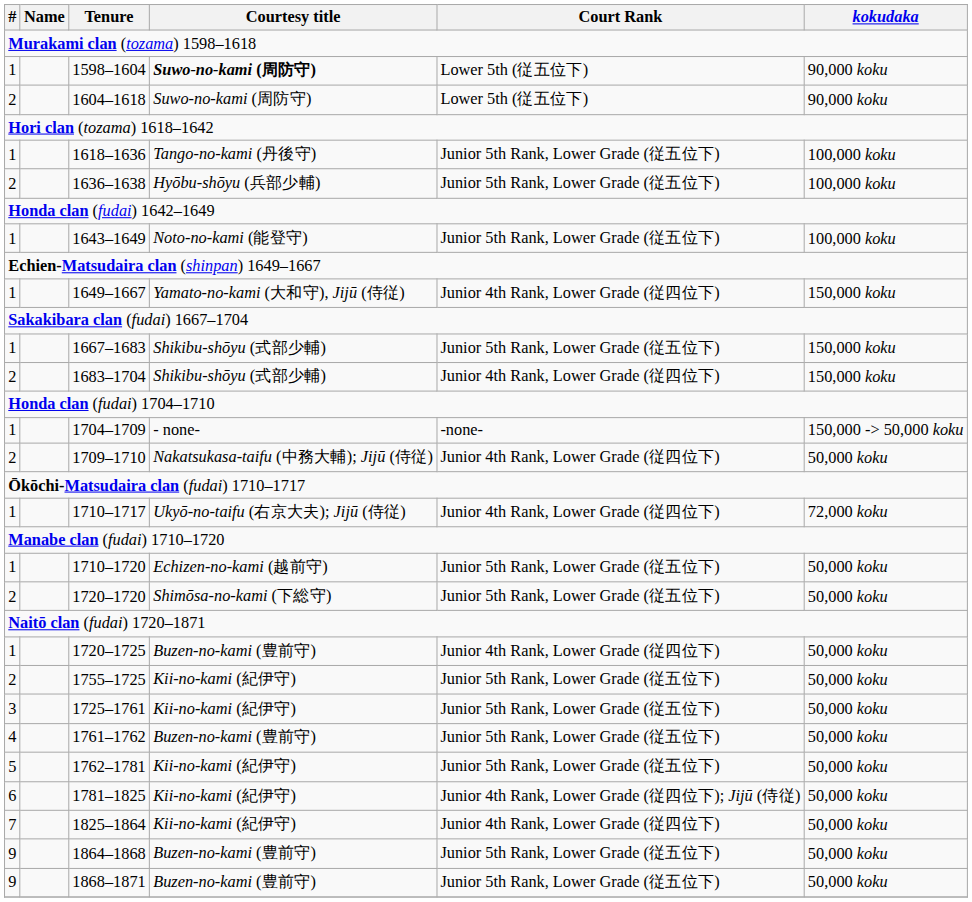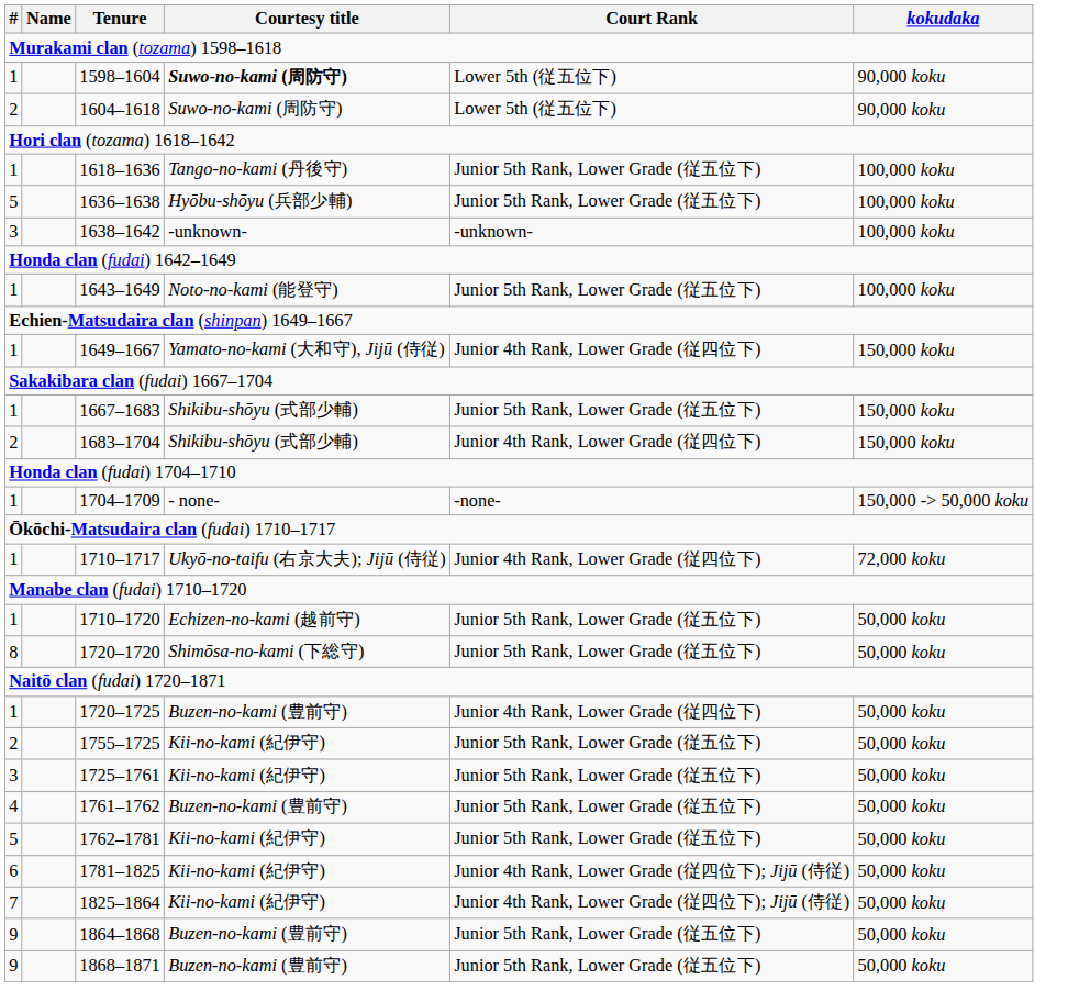 <table class=wikitable>
 <tr>
 <th>#</th>
 <th>Name</th>
 <th>Tenure</th>
 <th>Courtesy title</th>
 <th>Court Rank</th>
 <th><em><a href='#'>kokudaka</a></em></th>
 </tr>
 <tr>
 <td colspan=6> <strong><a href='#'>Murakami clan</a></strong> (<em><a href='#'>tozama</a></em>) 1598–1618</td>
 </tr>
 <tr>
 <td>1</td>
 <td></td>
 <td>1598–1604</td>
 <td><strong><em>Suwo-no-kami</em> (周防守)</strong></td>
 <td>Lower 5th (従五位下)</td>
 <td>90,000 <em>koku</em></td>
 </tr>
 <tr>
 <td>2</td>
 <td></td>
 <td>1604–1618</td>
 <td><em>Suwo-no-kami</em> (周防守)</td>
 <td>Lower 5th (従五位下)</td>
 <td>90,000 <em>koku</em></td>
 </tr>
 <tr>
 <td colspan=6> <strong><a href='#'>Hori clan</a></strong> (<em>tozama</em>) 1618–1642</td>
 </tr>
 <tr>
 <td>1</td>
 <td></td>
 <td>1618–1636</td>
 <td><em>Tango-no-kami</em> (丹後守)</td>
 <td>Junior 5th Rank, Lower Grade (従五位下)</td>
 <td>100,000 <em>koku</em></td>
 </tr>
 <tr>
-<td>2</td>
+<td>5</td>
 <td></td>
 <td>1636–1638</td>
 <td><em>Hyōbu-shōyu</em> (兵部少輔)</td>
 <td>Junior 5th Rank, Lower Grade (従五位下)</td>
+<td>100,000 <em>koku</em></td>
+</tr>
+<tr>
+<td>3</td>
+<td></td>
+<td>1638–1642</td>
+<td>-unknown-</td>
+<td>-unknown-</td>
 <td>100,000 <em>koku</em></td>
 </tr>
 <tr>
 <td colspan=6> <strong><a href='#'>Honda clan</a></strong> (<em><a href='#'>fudai</a></em>) 1642–1649</td>
 </tr>
 <tr>
 <td>1</td>
 <td></td>
 <td>1643–1649</td>
 <td><em>Noto-no-kami</em> (能登守)</td>
 <td>Junior 5th Rank, Lower Grade (従五位下)</td>
 <td>100,000 <em>koku</em></td>
 </tr>
 <tr>
 <td colspan=6> <strong>Echien-<a href='#'>Matsudaira clan</a></strong> (<em><a href='#'>shinpan</a></em>) 1649–1667</td>
 </tr>
 <tr>
 <td>1</td>
 <td></td>
 <td>1649–1667</td>
 <td><em>Yamato-no-kami</em> (大和守), <em>Jijū</em> (侍従)</td>
 <td>Junior 4th Rank, Lower Grade (従四位下)</td>
 <td>150,000 <em>koku</em></td>
 </tr>
 <tr>
 <td colspan=6> <strong><a href='#'>Sakakibara clan</a></strong> (<em>fudai</em>) 1667–1704</td>
 </tr>
 <tr>
 <td>1</td>
 <td></td>
 <td>1667–1683</td>
 <td><em>Shikibu-shōyu</em> (式部少輔)</td>
 <td>Junior 5th Rank, Lower Grade (従五位下)</td>
 <td>150,000 <em>koku</em></td>
 </tr>
 <tr>
 <td>2</td>
 <td></td>
 <td>1683–1704</td>
 <td><em>Shikibu-shōyu</em> (式部少輔)</td>
 <td>Junior 4th Rank, Lower Grade (従四位下)</td>
 <td>150,000 <em>koku</em></td>
 </tr>
 <tr>
 <td colspan=6> <strong><a href='#'>Honda clan</a></strong> (<em>fudai</em>) 1704–1710</td>
 </tr>
 <tr>
 <td>1</td>
 <td></td>
 <td>1704–1709</td>
 <td>- none-</td>
 <td>-none-</td>
 <td>150,000 -> 50,000 <em>koku</em></td>
 </tr>
 <tr>
-<td>2</td>
-<td></td>
-<td>1709–1710</td>
-<td><em>Nakatsukasa-taifu</em> (中務大輔); <em>Jijū</em> (侍従)</td>
-<td>Junior 4th Rank, Lower Grade (従四位下)</td>
-<td>50,000 <em>koku</em></td>
-</tr>
-<tr>
 <td colspan=6> <strong>Ōkōchi-<a href='#'>Matsudaira clan</a></strong> (<em>fudai</em>) 1710–1717 </td>
 </tr>
 <tr>
 <td>1</td>
 <td></td>
 <td>1710–1717</td>
 <td><em>Ukyō-no-taifu</em> (右京大夫); <em>Jijū</em> (侍従)</td>
 <td>Junior 4th Rank, Lower Grade (従四位下)</td>
 <td>72,000 <em>koku</em></td>
 </tr>
 <tr>
 <td colspan=6> <strong><a href='#'>Manabe clan</a></strong> (<em>fudai</em>) 1710–1720</td>
 </tr>
 <tr>
 <td>1</td>
 <td></td>
 <td>1710–1720</td>
 <td><em>Echizen-no-kami</em> (越前守)</td>
 <td>Junior 5th Rank, Lower Grade (従五位下)</td>
 <td>50,000 <em>koku</em></td>
 </tr>
 <tr>
-<td>2</td>
+<td>8</td>
 <td></td>
 <td>1720–1720</td>
 <td><em>Shimōsa-no-kami</em> (下総守)</td>
 <td>Junior 5th Rank, Lower Grade (従五位下)</td>
 <td>50,000 <em>koku</em></td>
 </tr>
 <tr>
 <td colspan=6> <strong><a href='#'>Naitō clan</a></strong> (<em>fudai</em>) 1720–1871 </td>
 </tr>
 <tr>
 <td>1</td>
 <td></td>
 <td>1720–1725</td>
 <td><em>Buzen-no-kami</em> (豊前守)</td>
 <td>Junior 4th Rank, Lower Grade (従四位下)</td>
 <td>50,000 <em>koku</em></td>
 </tr>
 <tr>
 <td>2</td>
 <td></td>
 <td>1755–1725</td>
 <td><em>Kii-no-kami</em> (紀伊守)</td>
 <td>Junior 5th Rank, Lower Grade (従五位下)</td>
 <td>50,000 <em>koku</em></td>
 </tr>
 <tr>
 <td>3</td>
 <td></td>
 <td>1725–1761</td>
 <td><em>Kii-no-kami</em> (紀伊守)</td>
 <td>Junior 5th Rank, Lower Grade (従五位下)</td>
 <td>50,000 <em>koku</em></td>
 </tr>
 <tr>
 <td>4</td>
 <td></td>
 <td>1761–1762</td>
 <td><em>Buzen-no-kami</em> (豊前守)</td>
 <td>Junior 5th Rank, Lower Grade (従五位下)</td>
 <td>50,000 <em>koku</em></td>
 </tr>
 <tr>
 <td>5</td>
 <td></td>
 <td>1762–1781</td>
 <td><em>Kii-no-kami</em> (紀伊守)</td>
 <td>Junior 5th Rank, Lower Grade (従五位下)</td>
 <td>50,000 <em>koku</em></td>
 </tr>
 <tr>
 <td>6</td>
 <td></td>
 <td>1781–1825</td>
 <td><em>Kii-no-kami</em> (紀伊守)</td>
 <td>Junior 4th Rank, Lower Grade (従四位下); <em>Jijū</em> (侍従)</td>
 <td>50,000 <em>koku</em></td>
 </tr>
 <tr>
 <td>7</td>
 <td></td>
 <td>1825–1864</td>
 <td><em>Kii-no-kami</em> (紀伊守)</td>
-<td>Junior 4th Rank, Lower Grade (従四位下)</td>
+<td>Junior 4th Rank, Lower Grade (従四位下); <em>Jijū</em> (侍従)</td>
 <td>50,000 <em>koku</em></td>
 </tr>
 <tr>
 <td>9</td>
 <td></td>
 <td>1864–1868</td>
 <td><em>Buzen-no-kami</em> (豊前守)</td>
 <td>Junior 5th Rank, Lower Grade (従五位下)</td>
 <td>50,000 <em>koku</em></td>
 </tr>
 <tr>
 <td>9</td>
 <td></td>
 <td>1868–1871</td>
 <td><em>Buzen-no-kami</em> (豊前守)</td>
 <td>Junior 5th Rank, Lower Grade (従五位下)</td>
 <td>50,000 <em>koku</em></td>
 </tr>
 <tr>
 </tr>
 </table>
